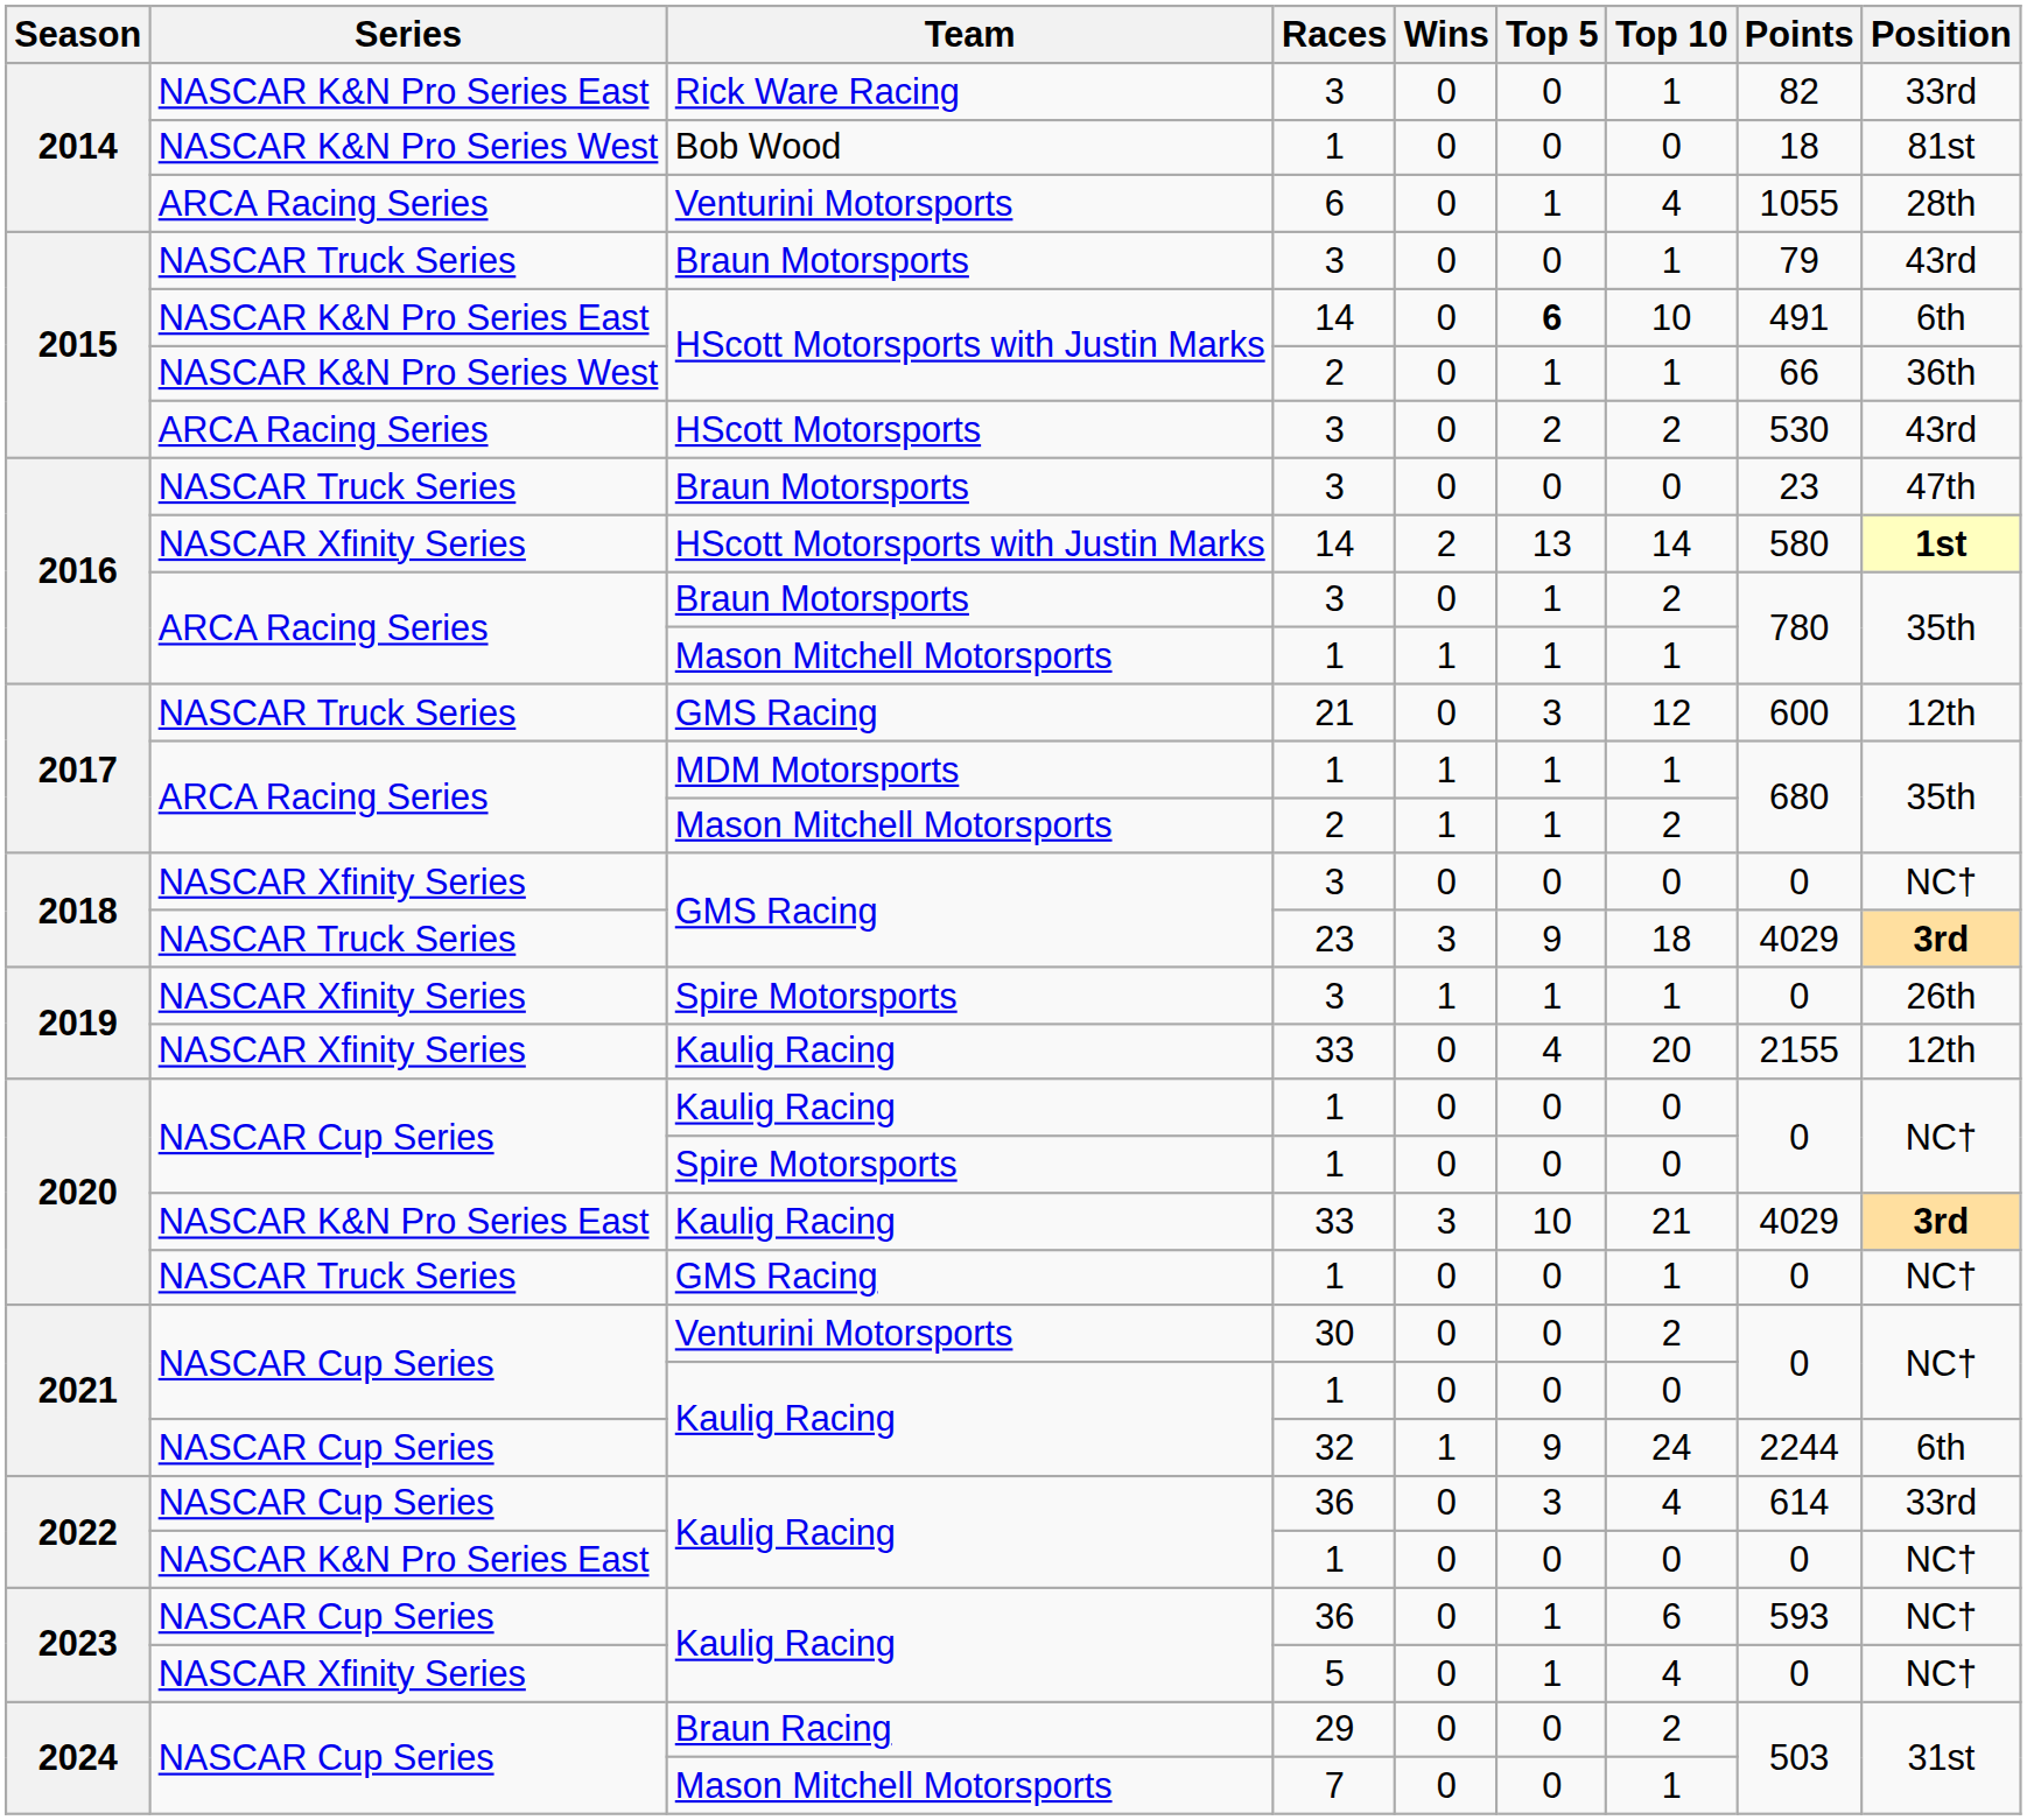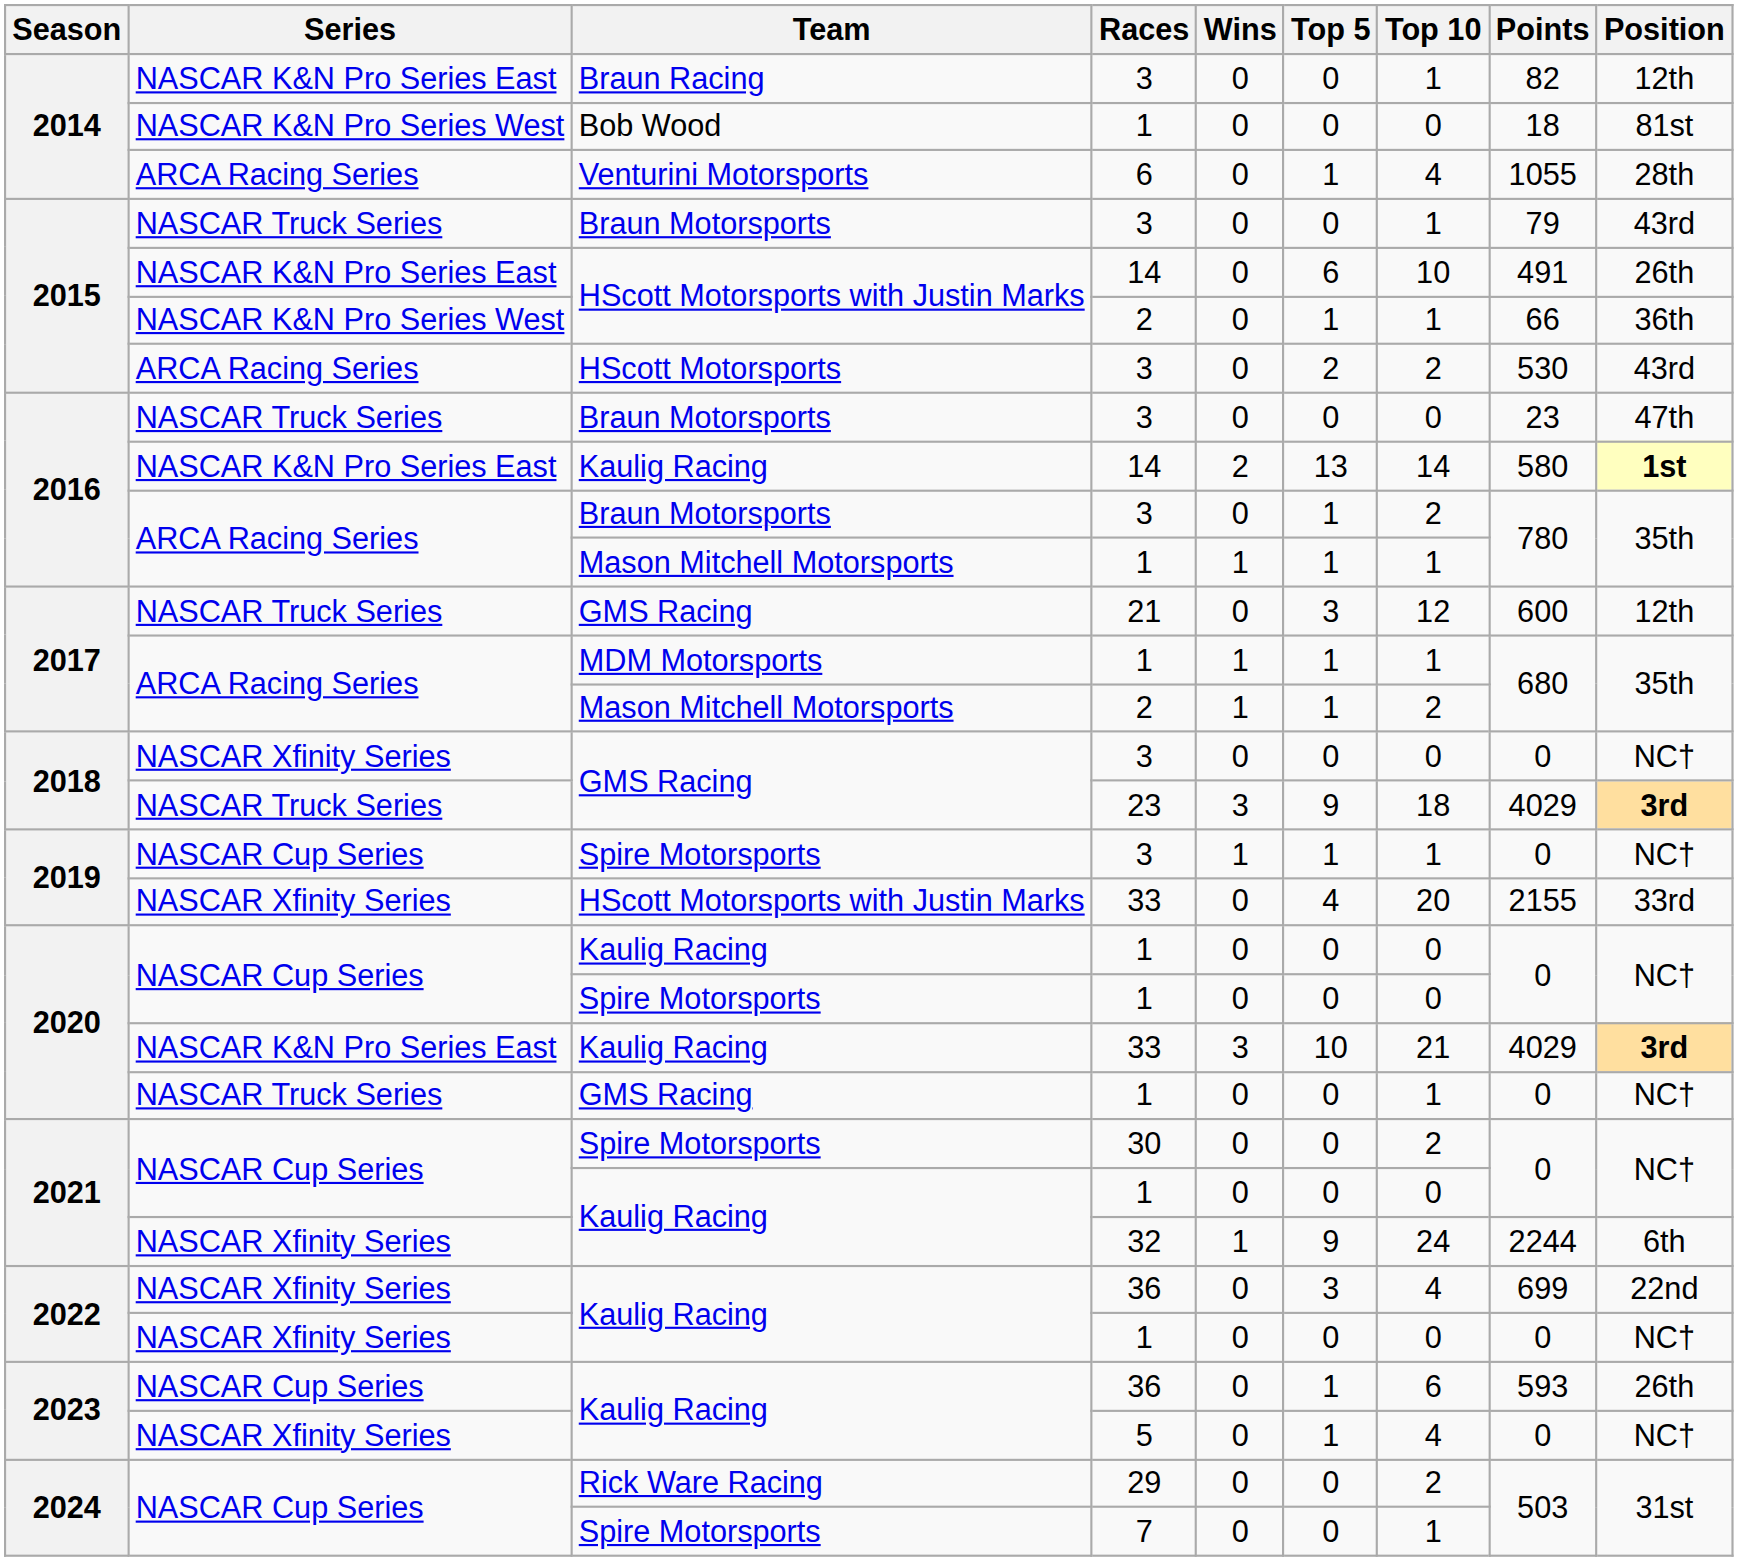 <table class="wikitable" style="font-size: 90%; text-align:center">
 <tr>
 <th>Season</th>
 <th>Series</th>
 <th>Team</th>
 <th>Races</th>
 <th>Wins</th>
 <th>Top 5</th>
 <th>Top 10</th>
 <th>Points</th>
 <th>Position</th>
 </tr>
 <tr>
 <th rowspan=3>2014</th>
 <td align=left><a href='#'>NASCAR K&N Pro Series East</a></td>
-<td align=left><a href='#'>Rick Ware Racing</a></td>
+<td align=left><a href='#'>Braun Racing</a></td>
 <td>3</td>
 <td>0</td>
 <td>0</td>
 <td>1</td>
 <td>82</td>
-<td>33rd</td>
+<td>12th</td>
 </tr>
 <tr>
 <td align=left><a href='#'>NASCAR K&N Pro Series West</a></td>
 <td align=left>Bob Wood</td>
 <td>1</td>
 <td>0</td>
 <td>0</td>
 <td>0</td>
 <td>18</td>
 <td>81st</td>
 </tr>
 <tr>
 <td align=left><a href='#'>ARCA Racing Series</a></td>
 <td align=left><a href='#'>Venturini Motorsports</a></td>
 <td>6</td>
 <td>0</td>
 <td>1</td>
 <td>4</td>
 <td>1055</td>
 <td>28th</td>
 </tr>
 <tr>
 <th rowspan=4>2015</th>
 <td align=left><a href='#'>NASCAR Truck Series</a></td>
 <td align=left><a href='#'>Braun Motorsports</a></td>
 <td>3</td>
 <td>0</td>
 <td>0</td>
 <td>1</td>
 <td>79</td>
 <td>43rd</td>
 </tr>
 <tr>
 <td align=left><a href='#'>NASCAR K&N Pro Series East</a></td>
 <td rowspan=2 align=left><a href='#'>HScott Motorsports with Justin Marks</a></td>
 <td>14</td>
 <td>0</td>
-<td><strong>6</strong></td>
+<td>6</td>
 <td>10</td>
 <td>491</td>
-<td>6th</td>
+<td>26th</td>
 </tr>
 <tr>
 <td align=left><a href='#'>NASCAR K&N Pro Series West</a></td>
 <td>2</td>
 <td>0</td>
 <td>1</td>
 <td>1</td>
 <td>66</td>
 <td>36th</td>
 </tr>
 <tr>
 <td align=left><a href='#'>ARCA Racing Series</a></td>
 <td align=left><a href='#'>HScott Motorsports</a></td>
 <td>3</td>
 <td>0</td>
 <td>2</td>
 <td>2</td>
 <td>530</td>
 <td>43rd</td>
 </tr>
 <tr>
 <th rowspan=4>2016</th>
 <td align=left><a href='#'>NASCAR Truck Series</a></td>
 <td align=left><a href='#'>Braun Motorsports</a></td>
 <td>3</td>
 <td>0</td>
 <td>0</td>
 <td>0</td>
 <td>23</td>
 <td>47th</td>
 </tr>
 <tr>
-<td align=left><a href='#'>NASCAR Xfinity Series</a></td>
-<td align=left><a href='#'>HScott Motorsports with Justin Marks</a></td>
+<td align=left><a href='#'>NASCAR K&N Pro Series East</a></td>
+<td align=left><a href='#'>Kaulig Racing</a></td>
 <td>14</td>
 <td>2</td>
 <td>13</td>
 <td>14</td>
 <td>580</td>
 <td style="background:#FFFFBF;"><strong>1st</strong></td>
 </tr>
 <tr>
 <td rowspan=2 align=left><a href='#'>ARCA Racing Series</a></td>
 <td align=left><a href='#'>Braun Motorsports</a></td>
 <td>3</td>
 <td>0</td>
 <td>1</td>
 <td>2</td>
 <td rowspan=2>780</td>
 <td rowspan=2>35th</td>
 </tr>
 <tr>
 <td align=left><a href='#'>Mason Mitchell Motorsports</a></td>
 <td>1</td>
 <td>1</td>
 <td>1</td>
 <td>1</td>
 </tr>
 <tr>
 <th rowspan=3>2017</th>
 <td align=left><a href='#'>NASCAR Truck Series</a></td>
 <td align=left><a href='#'>GMS Racing</a></td>
 <td>21</td>
 <td>0</td>
 <td>3</td>
 <td>12</td>
 <td>600</td>
 <td>12th</td>
 </tr>
 <tr>
 <td rowspan=2 align=left><a href='#'>ARCA Racing Series</a></td>
 <td align=left><a href='#'>MDM Motorsports</a></td>
 <td>1</td>
 <td>1</td>
 <td>1</td>
 <td>1</td>
 <td rowspan=2>680</td>
 <td rowspan=2>35th</td>
 </tr>
 <tr>
 <td align=left><a href='#'>Mason Mitchell Motorsports</a></td>
 <td>2</td>
 <td>1</td>
 <td>1</td>
 <td>2</td>
 </tr>
 <tr>
 <th rowspan=2>2018</th>
 <td align=left><a href='#'>NASCAR Xfinity Series</a></td>
 <td rowspan=2 align=left><a href='#'>GMS Racing</a></td>
 <td>3</td>
 <td>0</td>
 <td>0</td>
 <td>0</td>
 <td>0</td>
 <td>NC†</td>
 </tr>
 <tr>
 <td align=left><a href='#'>NASCAR Truck Series</a></td>
 <td>23</td>
 <td>3</td>
 <td>9</td>
 <td>18</td>
 <td>4029</td>
 <td style="background:#FFDF9F;"><strong>3rd</strong></td>
 </tr>
 <tr>
 <th rowspan=2>2019</th>
-<td align=left><a href='#'>NASCAR Xfinity Series</a></td>
+<td align=left><a href='#'>NASCAR Cup Series</a></td>
 <td align=left><a href='#'>Spire Motorsports</a></td>
 <td>3</td>
 <td>1</td>
 <td>1</td>
 <td>1</td>
 <td>0</td>
-<td>26th</td>
+<td>NC†</td>
 </tr>
 <tr>
 <td align=left><a href='#'>NASCAR Xfinity Series</a></td>
-<td align=left><a href='#'>Kaulig Racing</a></td>
+<td align=left><a href='#'>HScott Motorsports with Justin Marks</a></td>
 <td>33</td>
 <td>0</td>
 <td>4</td>
 <td>20</td>
 <td>2155</td>
-<td>12th</td>
+<td>33rd</td>
 </tr>
 <tr>
 <th rowspan=4>2020</th>
 <td rowspan=2 align=left><a href='#'>NASCAR Cup Series</a></td>
 <td align=left><a href='#'>Kaulig Racing</a></td>
 <td>1</td>
 <td>0</td>
 <td>0</td>
 <td>0</td>
 <td rowspan=2>0</td>
 <td rowspan=2>NC†</td>
 </tr>
 <tr>
 <td align=left><a href='#'>Spire Motorsports</a></td>
 <td>1</td>
 <td>0</td>
 <td>0</td>
 <td>0</td>
 </tr>
 <tr>
 <td align=left><a href='#'>NASCAR K&N Pro Series East</a></td>
 <td align=left><a href='#'>Kaulig Racing</a></td>
 <td>33</td>
 <td>3</td>
 <td>10</td>
 <td>21</td>
 <td>4029</td>
 <td style="background:#FFDF9F;"><strong>3rd</strong></td>
 </tr>
 <tr>
 <td align=left><a href='#'>NASCAR Truck Series</a></td>
 <td align=left><a href='#'>GMS Racing</a></td>
 <td>1</td>
 <td>0</td>
 <td>0</td>
 <td>1</td>
 <td>0</td>
 <td>NC†</td>
 </tr>
 <tr>
 <th rowspan=3>2021</th>
 <td rowspan=2 align=left><a href='#'>NASCAR Cup Series</a></td>
-<td align=left><a href='#'>Venturini Motorsports</a></td>
+<td align=left><a href='#'>Spire Motorsports</a></td>
 <td>30</td>
 <td>0</td>
 <td>0</td>
 <td>2</td>
 <td rowspan=2>0</td>
 <td rowspan=2>NC†</td>
 </tr>
 <tr>
 <td rowspan=2 align=left><a href='#'>Kaulig Racing</a></td>
 <td>1</td>
 <td>0</td>
 <td>0</td>
 <td>0</td>
 </tr>
 <tr>
-<td align=left><a href='#'>NASCAR Cup Series</a></td>
+<td align=left><a href='#'>NASCAR Xfinity Series</a></td>
 <td>32</td>
 <td>1</td>
 <td>9</td>
 <td>24</td>
 <td>2244</td>
 <td>6th</td>
 </tr>
 <tr>
 <th rowspan=2>2022</th>
-<td align=left><a href='#'>NASCAR Cup Series</a></td>
+<td align=left><a href='#'>NASCAR Xfinity Series</a></td>
 <td rowspan=2 align=left><a href='#'>Kaulig Racing</a></td>
 <td>36</td>
 <td>0</td>
 <td>3</td>
 <td>4</td>
-<td>614</td>
-<td>33rd</td>
+<td>699</td>
+<td>22nd</td>
 </tr>
 <tr>
-<td align=left><a href='#'>NASCAR K&N Pro Series East</a></td>
+<td align=left><a href='#'>NASCAR Xfinity Series</a></td>
 <td>1</td>
 <td>0</td>
 <td>0</td>
 <td>0</td>
 <td>0</td>
 <td>NC†</td>
 </tr>
 <tr>
 <th rowspan=2>2023</th>
 <td align=left><a href='#'>NASCAR Cup Series</a></td>
 <td rowspan=2 align=left><a href='#'>Kaulig Racing</a></td>
 <td>36</td>
 <td>0</td>
 <td>1</td>
 <td>6</td>
 <td>593</td>
-<td>NC†</td>
+<td>26th</td>
 </tr>
 <tr>
 <td align=left><a href='#'>NASCAR Xfinity Series</a></td>
 <td>5</td>
 <td>0</td>
 <td>1</td>
 <td>4</td>
 <td>0</td>
 <td>NC†</td>
 </tr>
 <tr>
 <th rowspan=2>2024</th>
 <td rowspan=2 align=left><a href='#'>NASCAR Cup Series</a></td>
-<td align=left><a href='#'>Braun Racing</a></td>
+<td align=left><a href='#'>Rick Ware Racing</a></td>
 <td>29</td>
 <td>0</td>
 <td>0</td>
 <td>2</td>
 <td rowspan=2>503</td>
 <td rowspan=2>31st</td>
 </tr>
 <tr>
-<td align=left><a href='#'>Mason Mitchell Motorsports</a></td>
+<td align=left><a href='#'>Spire Motorsports</a></td>
 <td>7</td>
 <td>0</td>
 <td>0</td>
 <td>1</td>
 </tr>
 </table>
